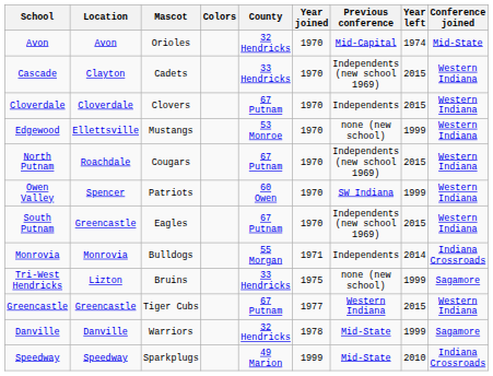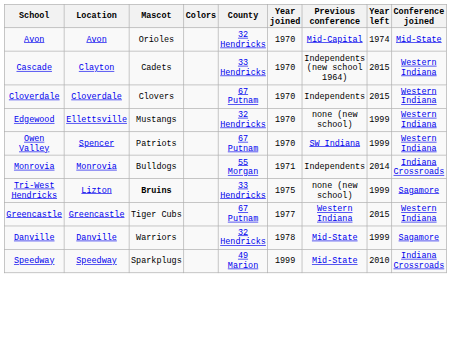 <table class="wikitable" style="text-align:center;">
 <tr>
 <th>School</th>
 <th>Location</th>
 <th>Mascot</th>
 <th>Colors</th>
 <th>County</th>
 <th>Year joined</th>
 <th>Previous conference</th>
 <th>Year left</th>
 <th>Conference joined</th>
 </tr>
 <tr>
 <td><a href='#'>Avon</a></td>
 <td><a href='#'>Avon</a></td>
 <td>Orioles</td>
 <td> </td>
 <td><a href='#'>32 <br> Hendricks</a></td>
 <td>1970</td>
 <td><a href='#'>Mid-Capital</a></td>
 <td>1974</td>
 <td><a href='#'>Mid-State</a></td>
 </tr>
 <tr>
 <td><a href='#'>Cascade</a></td>
 <td><a href='#'>Clayton</a></td>
 <td>Cadets</td>
 <td> </td>
 <td><a href='#'>33 <br> Hendricks</a></td>
 <td>1970</td>
-<td>Independents<br>(new school 1969)</td>
+<td>Independents<br>(new school 1964)</td>
 <td>2015</td>
 <td><a href='#'>Western Indiana</a></td>
 </tr>
 <tr>
 <td><a href='#'>Cloverdale</a></td>
 <td><a href='#'>Cloverdale</a></td>
 <td>Clovers</td>
 <td> </td>
 <td><a href='#'>67 <br> Putnam</a></td>
 <td>1970</td>
 <td>Independents</td>
 <td>2015</td>
 <td><a href='#'>Western Indiana</a></td>
 </tr>
 <tr>
 <td><a href='#'>Edgewood</a></td>
 <td><a href='#'>Ellettsville</a></td>
 <td>Mustangs</td>
 <td>  </td>
-<td><a href='#'>53 <br> Monroe</a></td>
+<td><a href='#'>32 <br> Hendricks</a></td>
 <td>1970</td>
 <td>none (new school)</td>
 <td>1999</td>
-<td><a href='#'>Western Indiana</a></td>
-</tr>
-<tr>
-<td><a href='#'>North <br> Putnam</a></td>
-<td><a href='#'>Roachdale</a></td>
-<td>Cougars</td>
-<td> </td>
-<td><a href='#'>67 <br> Putnam</a></td>
-<td>1970</td>
-<td>Independents<br>(new school 1969)</td>
-<td>2015</td>
 <td><a href='#'>Western Indiana</a></td>
 </tr>
 <tr>
 <td><a href='#'>Owen<br>Valley</a></td>
 <td><a href='#'>Spencer</a></td>
 <td>Patriots</td>
 <td>  </td>
-<td><a href='#'>60 <br> Owen</a></td>
+<td><a href='#'>67 <br> Putnam</a></td>
 <td>1970</td>
 <td><a href='#'>SW Indiana</a></td>
 <td>1999</td>
-<td><a href='#'>Western Indiana</a></td>
-</tr>
-<tr>
-<td><a href='#'>South <br> Putnam</a></td>
-<td><a href='#'>Greencastle</a></td>
-<td>Eagles</td>
-<td> </td>
-<td><a href='#'>67 <br> Putnam</a></td>
-<td>1970</td>
-<td>Independents<br>(new school 1969)</td>
-<td>2015</td>
 <td><a href='#'>Western Indiana</a></td>
 </tr>
 <tr>
 <td><a href='#'>Monrovia</a></td>
 <td><a href='#'>Monrovia</a></td>
 <td>Bulldogs</td>
 <td> </td>
 <td><a href='#'>55 <br> Morgan</a></td>
 <td>1971</td>
 <td>Independents</td>
 <td>2014</td>
 <td><a href='#'>Indiana Crossroads</a></td>
 </tr>
 <tr>
 <td><a href='#'>Tri-West Hendricks</a></td>
 <td><a href='#'>Lizton</a></td>
-<td>Bruins</td>
+<td><strong>Bruins</strong></td>
 <td> </td>
 <td><a href='#'>33 <br> Hendricks</a></td>
 <td>1975</td>
 <td>none (new school)</td>
 <td>1999</td>
 <td><a href='#'>Sagamore</a></td>
 </tr>
 <tr>
 <td><a href='#'>Greencastle</a></td>
 <td><a href='#'>Greencastle</a></td>
 <td>Tiger Cubs</td>
 <td> </td>
 <td><a href='#'>67 <br> Putnam</a></td>
 <td>1977</td>
 <td><a href='#'>Western Indiana</a></td>
 <td>2015</td>
 <td><a href='#'>Western Indiana</a></td>
 </tr>
 <tr>
 <td><a href='#'>Danville</a></td>
 <td><a href='#'>Danville</a></td>
 <td>Warriors</td>
 <td> </td>
 <td><a href='#'>32 <br> Hendricks</a></td>
 <td>1978</td>
 <td><a href='#'>Mid-State</a></td>
 <td>1999</td>
 <td><a href='#'>Sagamore</a></td>
 </tr>
 <tr>
 <td><a href='#'>Speedway</a></td>
 <td><a href='#'>Speedway</a></td>
 <td>Sparkplugs</td>
 <td> </td>
 <td><a href='#'>49 <br> Marion</a></td>
 <td>1999</td>
 <td><a href='#'>Mid-State</a></td>
 <td>2010</td>
 <td><a href='#'>Indiana Crossroads</a></td>
 </tr>
 </table>
